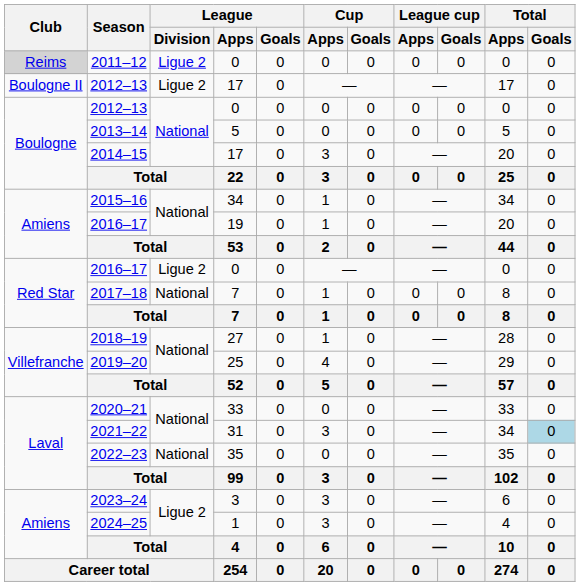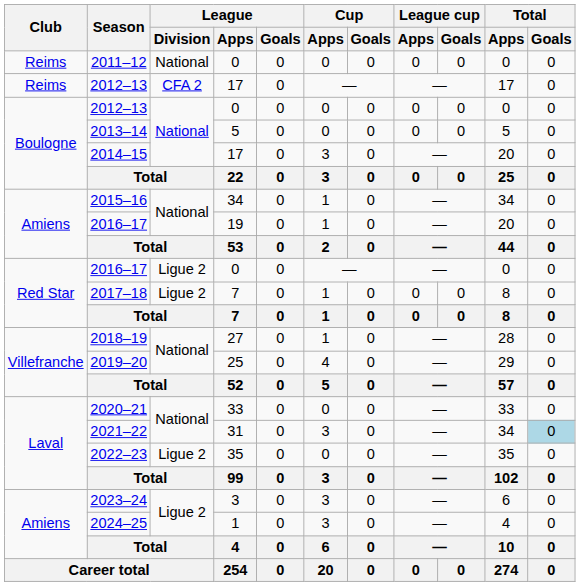 <table class=wikitable style="text-align:center">
 <tr>
 <th rowspan="2">Club</th>
 <th rowspan="2">Season</th>
 <th colspan="3">League</th>
 <th colspan="2">Cup</th>
 <th colspan="2">League cup</th>
 <th colspan="2">Total</th>
 </tr>
 <tr>
 <th>Division</th>
 <th>Apps</th>
 <th>Goals</th>
 <th>Apps</th>
 <th>Goals</th>
 <th>Apps</th>
 <th>Goals</th>
 <th>Apps</th>
 <th>Goals</th>
 </tr>
 <tr>
-<td style="background: lightgrey;"><a href='#'>Reims</a></td>
+<td><a href='#'>Reims</a></td>
 <td><a href='#'>2011–12</a></td>
-<td><a href='#'>Ligue 2</a></td>
+<td>National</td>
 <td>0</td>
 <td>0</td>
 <td>0</td>
 <td>0</td>
 <td>0</td>
 <td>0</td>
 <td>0</td>
 <td>0</td>
 </tr>
 <tr>
-<td><a href='#'>Boulogne II</a></td>
+<td><a href='#'>Reims</a></td>
 <td><a href='#'>2012–13</a></td>
-<td>Ligue 2</td>
+<td><a href='#'>CFA 2</a></td>
 <td>17</td>
 <td>0</td>
 <td colspan="2">—</td>
 <td colspan="2">—</td>
 <td>17</td>
 <td>0</td>
 </tr>
 <tr>
 <td rowspan="4"><a href='#'>Boulogne</a></td>
 <td><a href='#'>2012–13</a></td>
 <td rowspan="3"><a href='#'>National</a></td>
 <td>0</td>
 <td>0</td>
 <td>0</td>
 <td>0</td>
 <td>0</td>
 <td>0</td>
 <td>0</td>
 <td>0</td>
 </tr>
 <tr>
 <td><a href='#'>2013–14</a></td>
 <td>5</td>
 <td>0</td>
 <td>0</td>
 <td>0</td>
 <td>0</td>
 <td>0</td>
 <td>5</td>
 <td>0</td>
 </tr>
 <tr>
 <td><a href='#'>2014–15</a></td>
 <td>17</td>
 <td>0</td>
 <td>3</td>
 <td>0</td>
 <td colspan="2">—</td>
 <td>20</td>
 <td>0</td>
 </tr>
 <tr>
 <th colspan="2">Total</th>
 <th>22</th>
 <th>0</th>
 <th>3</th>
 <th>0</th>
 <th>0</th>
 <th>0</th>
 <th>25</th>
 <th>0</th>
 </tr>
 <tr>
 <td rowspan="3"><a href='#'>Amiens</a></td>
 <td><a href='#'>2015–16</a></td>
 <td rowspan="2">National</td>
 <td>34</td>
 <td>0</td>
 <td>1</td>
 <td>0</td>
 <td colspan="2">—</td>
 <td>34</td>
 <td>0</td>
 </tr>
 <tr>
 <td><a href='#'>2016–17</a></td>
 <td>19</td>
 <td>0</td>
 <td>1</td>
 <td>0</td>
 <td colspan="2">—</td>
 <td>20</td>
 <td>0</td>
 </tr>
 <tr>
 <th colspan="2">Total</th>
 <th>53</th>
 <th>0</th>
 <th>2</th>
 <th>0</th>
 <th colspan="2">—</th>
 <th>44</th>
 <th>0</th>
 </tr>
 <tr>
 <td rowspan="3"><a href='#'>Red Star</a></td>
 <td><a href='#'>2016–17</a></td>
 <td>Ligue 2</td>
 <td>0</td>
 <td>0</td>
 <td colspan="2">—</td>
 <td colspan="2">—</td>
 <td>0</td>
 <td>0</td>
 </tr>
 <tr>
 <td><a href='#'>2017–18</a></td>
-<td>National</td>
+<td>Ligue 2</td>
 <td>7</td>
 <td>0</td>
 <td>1</td>
 <td>0</td>
 <td>0</td>
 <td>0</td>
 <td>8</td>
 <td>0</td>
 </tr>
 <tr>
 <th colspan="2">Total</th>
 <th>7</th>
 <th>0</th>
 <th>1</th>
 <th>0</th>
 <th>0</th>
 <th>0</th>
 <th>8</th>
 <th>0</th>
 </tr>
 <tr>
 <td rowspan="3"><a href='#'>Villefranche</a></td>
 <td><a href='#'>2018–19</a></td>
 <td rowspan="2">National</td>
 <td>27</td>
 <td>0</td>
 <td>1</td>
 <td>0</td>
 <td colspan="2">—</td>
 <td>28</td>
 <td>0</td>
 </tr>
 <tr>
 <td><a href='#'>2019–20</a></td>
 <td>25</td>
 <td>0</td>
 <td>4</td>
 <td>0</td>
 <td colspan="2">—</td>
 <td>29</td>
 <td>0</td>
 </tr>
 <tr>
 <th colspan="2">Total</th>
 <th>52</th>
 <th>0</th>
 <th>5</th>
 <th>0</th>
 <th colspan="2">—</th>
 <th>57</th>
 <th>0</th>
 </tr>
 <tr>
 <td rowspan="4"><a href='#'>Laval</a></td>
 <td><a href='#'>2020–21</a></td>
 <td rowspan="2">National</td>
 <td>33</td>
 <td>0</td>
 <td>0</td>
 <td>0</td>
 <td colspan="2">—</td>
 <td>33</td>
 <td>0</td>
 </tr>
 <tr>
 <td><a href='#'>2021–22</a></td>
 <td>31</td>
 <td>0</td>
 <td>3</td>
 <td>0</td>
 <td colspan="2">—</td>
 <td>34</td>
 <td style="background: lightblue;">0</td>
 </tr>
 <tr>
 <td><a href='#'>2022–23</a></td>
-<td>National</td>
+<td>Ligue 2</td>
 <td>35</td>
 <td>0</td>
 <td>0</td>
 <td>0</td>
 <td colspan="2">—</td>
 <td>35</td>
 <td>0</td>
 </tr>
 <tr>
 <th colspan="2">Total</th>
 <th>99</th>
 <th>0</th>
 <th>3</th>
 <th>0</th>
 <th colspan="2">—</th>
 <th>102</th>
 <th>0</th>
 </tr>
 <tr>
 <td rowspan="3"><a href='#'>Amiens</a></td>
 <td><a href='#'>2023–24</a></td>
 <td rowspan="2">Ligue 2</td>
 <td>3</td>
 <td>0</td>
 <td>3</td>
 <td>0</td>
 <td colspan="2">—</td>
 <td>6</td>
 <td>0</td>
 </tr>
 <tr>
 <td><a href='#'>2024–25</a></td>
 <td>1</td>
 <td>0</td>
 <td>3</td>
 <td>0</td>
 <td colspan="2">—</td>
 <td>4</td>
 <td>0</td>
 </tr>
 <tr>
 <th colspan="2">Total</th>
 <th>4</th>
 <th>0</th>
 <th>6</th>
 <th>0</th>
 <th colspan="2">—</th>
 <th>10</th>
 <th>0</th>
 </tr>
 <tr>
 <th colspan="3">Career total</th>
 <th>254</th>
 <th>0</th>
 <th>20</th>
 <th>0</th>
 <th>0</th>
 <th>0</th>
 <th>274</th>
 <th>0</th>
 </tr>
 </table>
